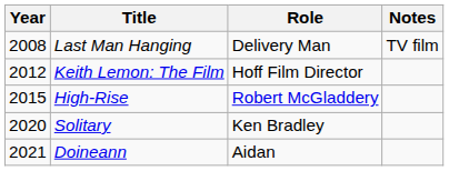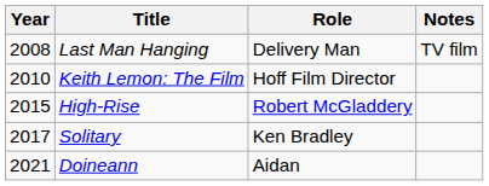 <table class="wikitable sortable">
 <tr>
 <th>Year</th>
 <th>Title</th>
 <th>Role</th>
 <th>Notes</th>
 </tr>
 <tr>
 <td>2008</td>
 <td><em>Last Man Hanging</em></td>
 <td>Delivery Man</td>
 <td>TV film</td>
 </tr>
 <tr>
-<td>2012</td>
+<td>2010</td>
 <td><em><a href='#'>Keith Lemon: The Film</a></em></td>
 <td>Hoff Film Director</td>
 <td></td>
 </tr>
 <tr>
 <td>2015</td>
 <td><em><a href='#'>High-Rise</a></em></td>
 <td><a href='#'>Robert McGladdery</a></td>
 <td></td>
 </tr>
 <tr>
-<td>2020</td>
+<td>2017</td>
 <td><em><a href='#'>Solitary</a></em></td>
 <td>Ken Bradley</td>
 <td></td>
 </tr>
 <tr>
 <td>2021</td>
 <td><em><a href='#'>Doineann</a></em></td>
 <td>Aidan</td>
 <td></td>
 </tr>
 </table>
